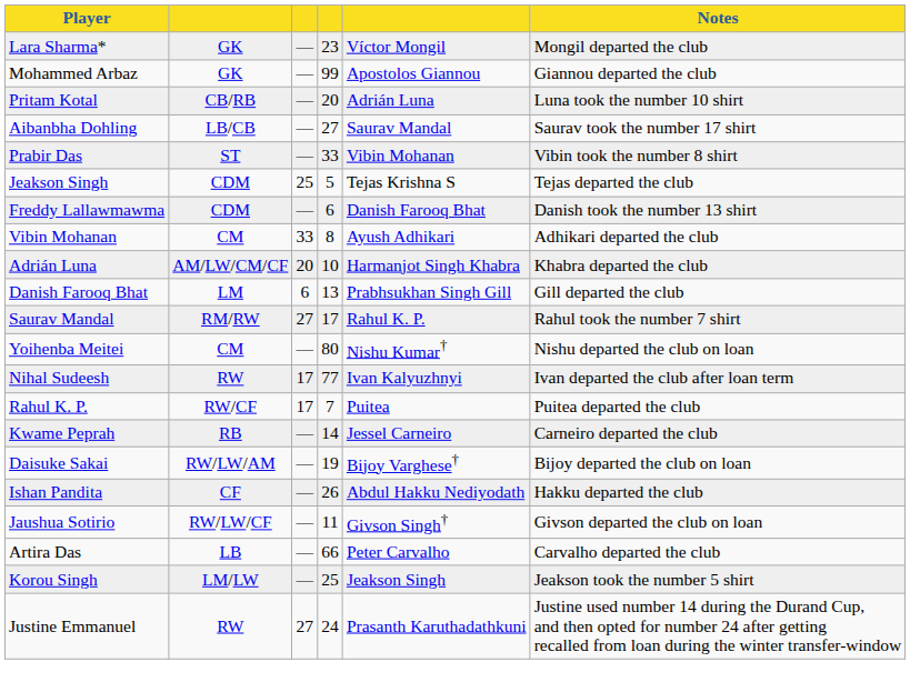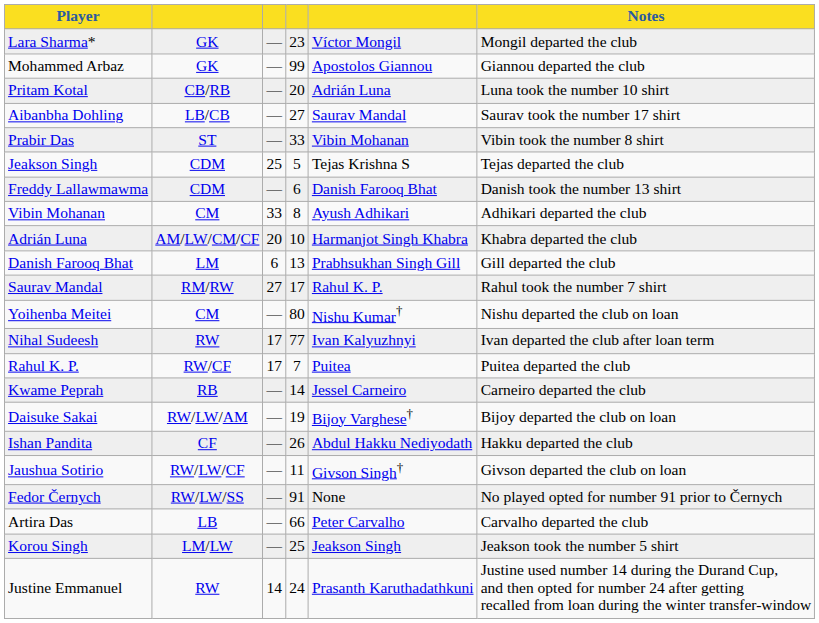 <table class="wikitable" style="text-align:left">
 <tr>
 <th style="background:#FADF20; color:#2A5AA1; text-align:center;">Player</th>
 <th style="background:#FADF20; color:#2A5AA1; text-align:center;"></th>
 <th style="background:#FADF20; color:#2A5AA1; text-align:center;"></th>
 <th style="background:#FADF20; color:#2A5AA1; text-align:center;"></th>
 <th style="background:#FADF20; color:#2A5AA1; text-align:center;"></th>
 <th style="background:#FADF20; color:#2A5AA1; text-align:center;">Notes</th>
 </tr>
 <tr bgcolor="#EFEFEF">
 <td> <a href='#'>Lara Sharma</a>*</td>
 <td style="text-align:center;"><a href='#'>GK</a></td>
 <td style="text-align:center;">—</td>
 <td style="text-align:center;">23</td>
 <td> <a href='#'>Víctor Mongil</a></td>
 <td>Mongil departed the club</td>
 </tr>
 <tr>
 <td> Mohammed Arbaz</td>
 <td style="text-align:center;"><a href='#'>GK</a></td>
 <td style="text-align:center;">—</td>
 <td style="text-align:center;">99</td>
 <td> <a href='#'>Apostolos Giannou</a></td>
 <td>Giannou departed the club</td>
 </tr>
 <tr bgcolor="#EFEFEF">
 <td> <a href='#'>Pritam Kotal</a></td>
 <td style="text-align:center;"><a href='#'>CB</a>/<a href='#'>RB</a></td>
 <td style="text-align:center;">—</td>
 <td style="text-align:center;">20</td>
 <td> <a href='#'>Adrián Luna</a></td>
 <td>Luna took the number 10 shirt</td>
 </tr>
 <tr>
 <td> <a href='#'>Aibanbha Dohling</a></td>
 <td style="text-align:center;"><a href='#'>LB</a>/<a href='#'>CB</a></td>
 <td style="text-align:center;">—</td>
 <td style="text-align:center;">27</td>
 <td> <a href='#'>Saurav Mandal</a></td>
 <td>Saurav took the number 17 shirt</td>
 </tr>
 <tr bgcolor="#EFEFEF">
 <td> <a href='#'>Prabir Das</a></td>
 <td style="text-align:center;"><a href='#'>ST</a></td>
 <td style="text-align:center;">—</td>
 <td style="text-align:center;">33</td>
 <td> <a href='#'>Vibin Mohanan</a></td>
 <td>Vibin took the number 8 shirt</td>
 </tr>
 <tr>
 <td> <a href='#'>Jeakson Singh</a></td>
 <td style="text-align:center;"><a href='#'>CDM</a></td>
 <td style="text-align:center;">25</td>
 <td style="text-align:center;">5</td>
 <td> Tejas Krishna S</td>
 <td>Tejas departed the club</td>
 </tr>
 <tr bgcolor="#EFEFEF">
 <td> <a href='#'>Freddy Lallawmawma</a></td>
 <td style="text-align:center;"><a href='#'>CDM</a></td>
 <td style="text-align:center;">—</td>
 <td style="text-align:center;">6</td>
 <td> <a href='#'>Danish Farooq Bhat</a></td>
 <td>Danish took the number 13 shirt</td>
 </tr>
 <tr>
 <td> <a href='#'>Vibin Mohanan</a></td>
 <td style="text-align:center;"><a href='#'>CM</a></td>
 <td style="text-align:center;">33</td>
 <td style="text-align:center;">8</td>
 <td> <a href='#'>Ayush Adhikari</a></td>
 <td>Adhikari departed the club</td>
 </tr>
 <tr bgcolor="#EFEFEF">
 <td> <a href='#'>Adrián Luna</a></td>
 <td style="text-align:center;"><a href='#'>AM</a>/<a href='#'>LW</a>/<a href='#'>CM</a>/<a href='#'>CF</a></td>
 <td style="text-align:center;">20</td>
 <td style="text-align:center;">10</td>
 <td> <a href='#'>Harmanjot Singh Khabra</a></td>
 <td>Khabra departed the club</td>
 </tr>
 <tr>
 <td> <a href='#'>Danish Farooq Bhat</a></td>
 <td style="text-align:center;"><a href='#'>LM</a></td>
 <td style="text-align:center;">6</td>
 <td style="text-align:center;">13</td>
 <td> <a href='#'>Prabhsukhan Singh Gill</a></td>
 <td>Gill departed the club</td>
 </tr>
 <tr bgcolor="#EFEFEF">
 <td> <a href='#'>Saurav Mandal</a></td>
 <td style="text-align:center;"><a href='#'>RM</a>/<a href='#'>RW</a></td>
 <td style="text-align:center;">27</td>
 <td style="text-align:center;">17</td>
 <td> <a href='#'>Rahul K. P.</a></td>
 <td>Rahul took the number 7 shirt</td>
 </tr>
 <tr>
 <td> <a href='#'>Yoihenba Meitei</a></td>
 <td style="text-align:center;"><a href='#'>CM</a></td>
 <td style="text-align:center;">—</td>
 <td style="text-align:center;">80</td>
 <td> <a href='#'>Nishu Kumar</a><sup>†</sup></td>
 <td>Nishu departed the club on loan</td>
 </tr>
 <tr bgcolor="#EFEFEF">
 <td> <a href='#'>Nihal Sudeesh</a></td>
 <td style="text-align:center;"><a href='#'>RW</a></td>
 <td style="text-align:center;">17</td>
 <td style="text-align:center;">77</td>
 <td> <a href='#'>Ivan Kalyuzhnyi</a></td>
 <td>Ivan departed the club after loan term</td>
 </tr>
 <tr>
 <td> <a href='#'>Rahul K. P.</a></td>
 <td style="text-align:center;"><a href='#'>RW</a>/<a href='#'>CF</a></td>
 <td style="text-align:center;">17</td>
 <td style="text-align:center;">7</td>
 <td> <a href='#'>Puitea</a></td>
 <td>Puitea departed the club</td>
 </tr>
 <tr bgcolor="#EFEFEF">
 <td> <a href='#'>Kwame Peprah</a></td>
 <td style="text-align:center;"><a href='#'>RB</a></td>
 <td style="text-align:center;">—</td>
 <td style="text-align:center;">14</td>
 <td> <a href='#'>Jessel Carneiro</a></td>
 <td>Carneiro departed the club</td>
 </tr>
 <tr>
 <td> <a href='#'>Daisuke Sakai</a></td>
 <td style="text-align:center;"><a href='#'>RW</a>/<a href='#'>LW</a>/<a href='#'>AM</a></td>
 <td style="text-align:center;">—</td>
 <td style="text-align:center;">19</td>
 <td> <a href='#'>Bijoy Varghese</a><sup>†</sup></td>
 <td>Bijoy departed the club on loan</td>
 </tr>
 <tr bgcolor="#EFEFEF">
 <td> <a href='#'>Ishan Pandita</a></td>
 <td style="text-align:center;"><a href='#'>CF</a></td>
 <td style="text-align:center;">—</td>
 <td style="text-align:center;">26</td>
 <td> <a href='#'>Abdul Hakku Nediyodath</a></td>
 <td>Hakku departed the club</td>
 </tr>
 <tr>
 <td> <a href='#'>Jaushua Sotirio</a></td>
 <td style="text-align:center;"><a href='#'>RW</a>/<a href='#'>LW</a>/<a href='#'>CF</a></td>
 <td style="text-align:center;">—</td>
 <td style="text-align:center;">11</td>
 <td> <a href='#'>Givson Singh</a><sup>†</sup></td>
 <td>Givson departed the club on loan</td>
 </tr>
+<tr bgcolor="#EFEFEF">
+<td> <a href='#'>Fedor Černych</a></td>
+<td style="text-align:center;"><a href='#'>RW</a>/<a href='#'>LW</a>/<a href='#'>SS</a></td>
+<td style="text-align:center;">—</td>
+<td style="text-align:center;">91</td>
+<td>None</td>
+<td>No played opted for number 91 prior to Černych</td>
+</tr>
 <tr>
 <td> Artira Das</td>
 <td style="text-align:center;"><a href='#'>LB</a></td>
 <td style="text-align:center;">—</td>
 <td style="text-align:center;">66</td>
 <td> <a href='#'>Peter Carvalho</a></td>
 <td>Carvalho departed the club</td>
 </tr>
 <tr bgcolor="#EFEFEF">
 <td> <a href='#'>Korou Singh</a></td>
 <td style="text-align:center;"><a href='#'>LM</a>/<a href='#'>LW</a></td>
 <td style="text-align:center;">—</td>
 <td style="text-align:center;">25</td>
 <td> <a href='#'>Jeakson Singh</a></td>
 <td>Jeakson took the number 5 shirt</td>
 </tr>
 <tr>
 <td> Justine Emmanuel</td>
 <td style="text-align:center;"><a href='#'>RW</a></td>
-<td style="text-align:center;">27</td>
+<td style="text-align:center;">14</td>
 <td style="text-align:center;">24</td>
 <td> <a href='#'>Prasanth Karuthadathkuni</a></td>
 <td>Justine used number 14 during the Durand Cup,<br>and then opted for number 24 after getting<br>recalled from loan during the winter transfer-window</td>
 </tr>
 </table>
